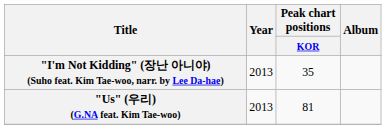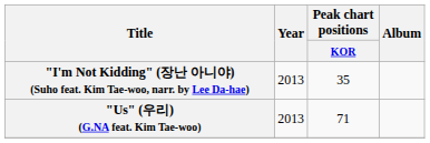 <table class="wikitable plainrowheaders" style="text-align:center;">
 <tr>
 <th rowspan="2" scope="col" style="width:20em;">Title</th>
 <th rowspan="2" scope="col">Year</th>
 <th colspan="1" scope="col" style="width:5em;">Peak chart positions</th>
 <th rowspan="2" scope="col">Album</th>
 </tr>
 <tr>
 <th><small><a href='#'>KOR</a></small><br></th>
 </tr>
 <tr>
 <th scope="row">"I'm Not Kidding" (장난 아니야)<br><small>(Suho feat. Kim Tae-woo, narr. by <a href='#'>Lee Da-hae</a>)</small></th>
 <td>2013</td>
 <td>35</td>
 <td></td>
 </tr>
 <tr>
 <th scope="row">"Us" (우리)<br><small>(<a href='#'>G.NA</a> feat. Kim Tae-woo)</small></th>
 <td>2013</td>
-<td>81</td>
+<td>71</td>
 <td></td>
 </tr>
 <tr>
 </tr>
 </table>
